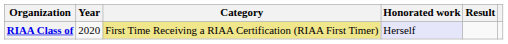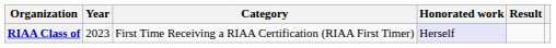 <table class="wikitable sortable plainrowheaders">
 <tr>
 <th scope="col">Organization</th>
 <th scope="col">Year</th>
 <th scope="col">Category</th>
 <th scope="col">Honorated work</th>
 <th scope="col">Result</th>
 <th scope="col" class="unsortable"></th>
 </tr>
 <tr>
 <th scope="row"><a href='#'>RIAA Class of</a></th>
-<td>2020</td>
-<td style="background: khaki;">First Time Receiving a RIAA Certification (RIAA First Timer)</td>
+<td>2023</td>
+<td>First Time Receiving a RIAA Certification (RIAA First Timer)</td>
 <td style="background: lavender;">Herself</td>
 <td></td>
 <td></td>
 </tr>
 </table>
